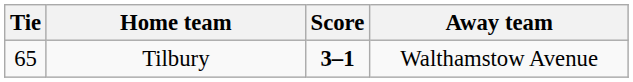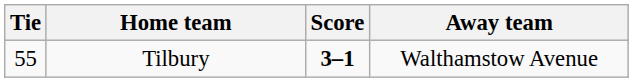 <table class="wikitable" style="text-align:center;">
 <tr>
 <th width=20>Tie</th>
 <th width=175>Home team</th>
 <th width=20>Score</th>
 <th width=175>Away team</th>
 </tr>
 <tr>
-<td>65</td>
+<td>55</td>
 <td>Tilbury</td>
 <td><strong>3–1</strong></td>
 <td>Walthamstow Avenue</td>
 </tr>
 </table>
